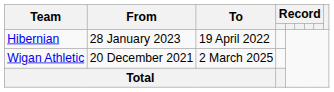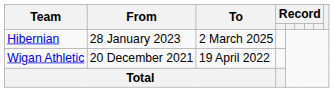 <table class=wikitable style="text-align: center">
 <tr>
 <th rowspan=2>Team</th>
 <th rowspan=2>From</th>
 <th rowspan=2>To</th>
 <th colspan=5>Record</th>
 <th rowspan=2></th>
 </tr>
 <tr>
 <th></th>
 <th></th>
 <th></th>
 <th></th>
 <th></th>
 </tr>
 <tr>
 <td align=left><a href='#'>Hibernian</a></td>
 <td align=left>28 January 2023</td>
-<td align=left>19 April 2022<br></td>
+<td align=left>2 March 2025<br></td>
 <td></td>
 </tr>
 <tr>
 <td align=left><a href='#'>Wigan Athletic</a></td>
 <td align=left>20 December 2021</td>
-<td align=left>2 March 2025<br></td>
+<td align=left>19 April 2022<br></td>
 <td></td>
 </tr>
 <tr>
 <th colspan=3>Total<br></th>
 <th></th>
 </tr>
 </table>
